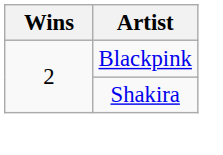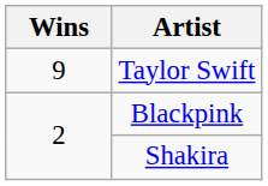 <table class="wikitable" rowspan="2" style="text-align:center">
 <tr>
 <th scope="col" style="width:55px;">Wins</th>
 <th scope="col" style="text-align:center;">Artist</th>
+</tr>
+<tr>
+<td style="text-align:center">9</td>
+<td><a href='#'>Taylor Swift</a></td>
 </tr>
 <tr>
 <td rowspan="2" style="text-align:center">2</td>
 <td><a href='#'>Blackpink</a></td>
 </tr>
 <tr>
 <td><a href='#'>Shakira</a></td>
 </tr>
 </table>
